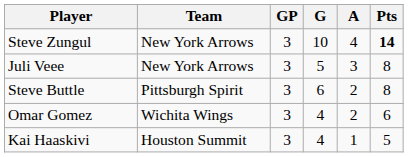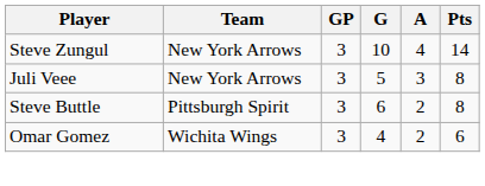 <table class="wikitable">
 <tr>
 <th style="width:30%;">Player</th>
 <th style="width:30%;">Team</th>
 <th style="width:7.5%;">GP</th>
 <th style="width:7.5%;">G</th>
 <th style="width:7.5%;">A</th>
 <th style="width:7.5%;">Pts</th>
 </tr>
 <tr align=center>
 <td align=left>Steve Zungul</td>
 <td align=left>New York Arrows</td>
 <td>3</td>
 <td>10</td>
 <td>4</td>
-<td><strong>14</strong></td>
+<td>14</td>
 </tr>
 <tr align=center>
 <td align=left>Juli Veee</td>
 <td align=left>New York Arrows</td>
 <td>3</td>
 <td>5</td>
 <td>3</td>
 <td>8</td>
 </tr>
 <tr align=center>
 <td align=left>Steve Buttle</td>
 <td align=left>Pittsburgh Spirit</td>
 <td>3</td>
 <td>6</td>
 <td>2</td>
 <td>8</td>
 </tr>
 <tr align=center>
 <td align=left>Omar Gomez</td>
 <td align=left>Wichita Wings</td>
 <td>3</td>
 <td>4</td>
 <td>2</td>
 <td>6</td>
 </tr>
-<tr align=center>
-<td align=left>Kai Haaskivi</td>
-<td align=left>Houston Summit</td>
-<td>3</td>
-<td>4</td>
-<td>1</td>
-<td>5</td>
-</tr>
 </table>
